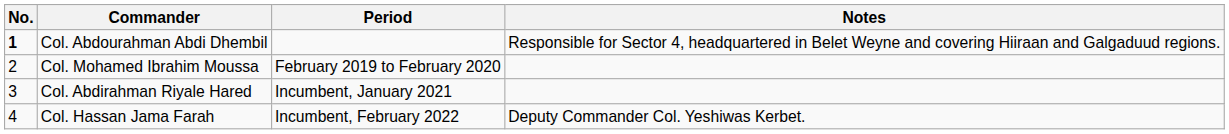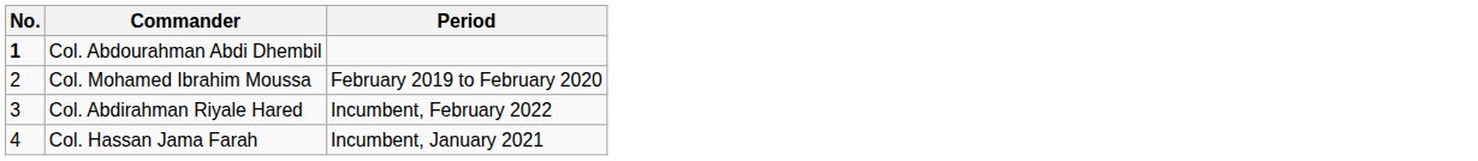 <table class="wikitable" style="font-size:90%; text-align:left;">
 <tr>
 <th>No.</th>
 <th>Commander</th>
 <th>Period</th>
-<th>Notes</th>
 </tr>
 <tr>
 <td><strong>1</strong></td>
 <td>Col. Abdourahman Abdi Dhembil</td>
 <td></td>
-<td>Responsible for Sector 4, headquartered in Belet Weyne and covering Hiiraan and Galgaduud regions.</td>
 </tr>
 <tr>
 <td>2</td>
 <td>Col. Mohamed Ibrahim Moussa</td>
 <td>February 2019 to February 2020</td>
-<td></td>
 </tr>
 <tr>
 <td>3</td>
 <td>Col. Abdirahman Riyale Hared</td>
-<td>Incumbent, January 2021</td>
-<td></td>
+<td>Incumbent, February 2022</td>
 </tr>
 <tr>
 <td>4</td>
 <td>Col. Hassan Jama Farah</td>
-<td>Incumbent, February 2022</td>
-<td>Deputy Commander Col. Yeshiwas Kerbet.</td>
+<td>Incumbent, January 2021</td>
 </tr>
 </table>
